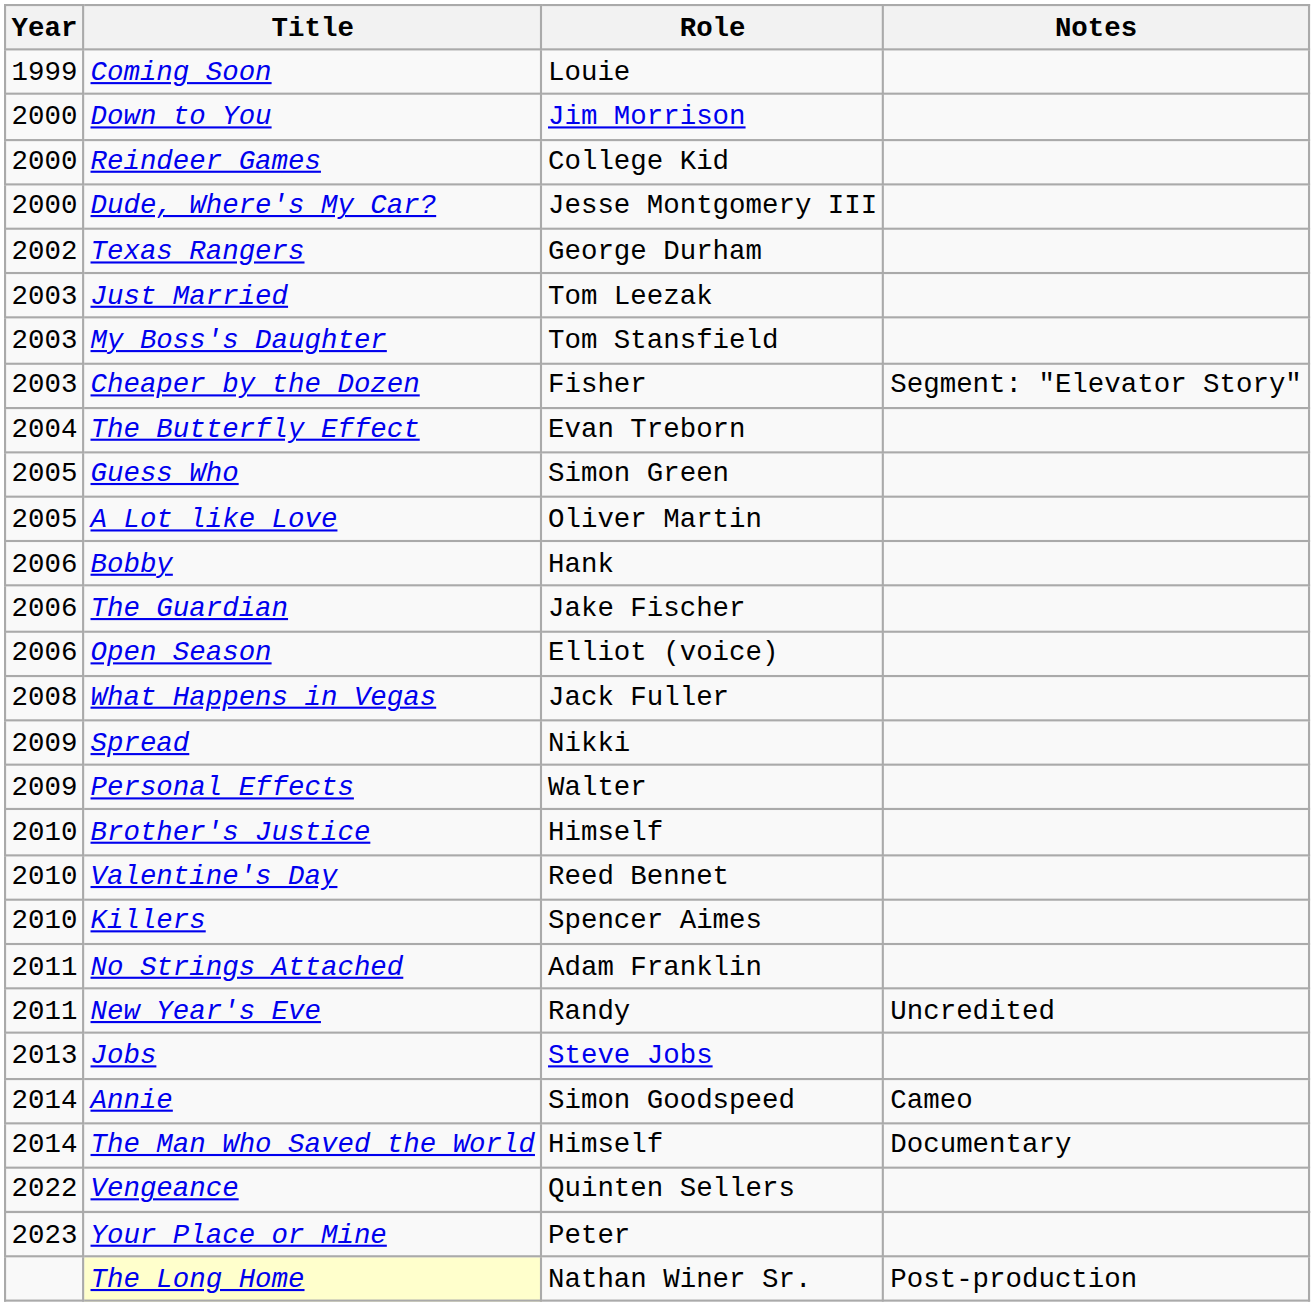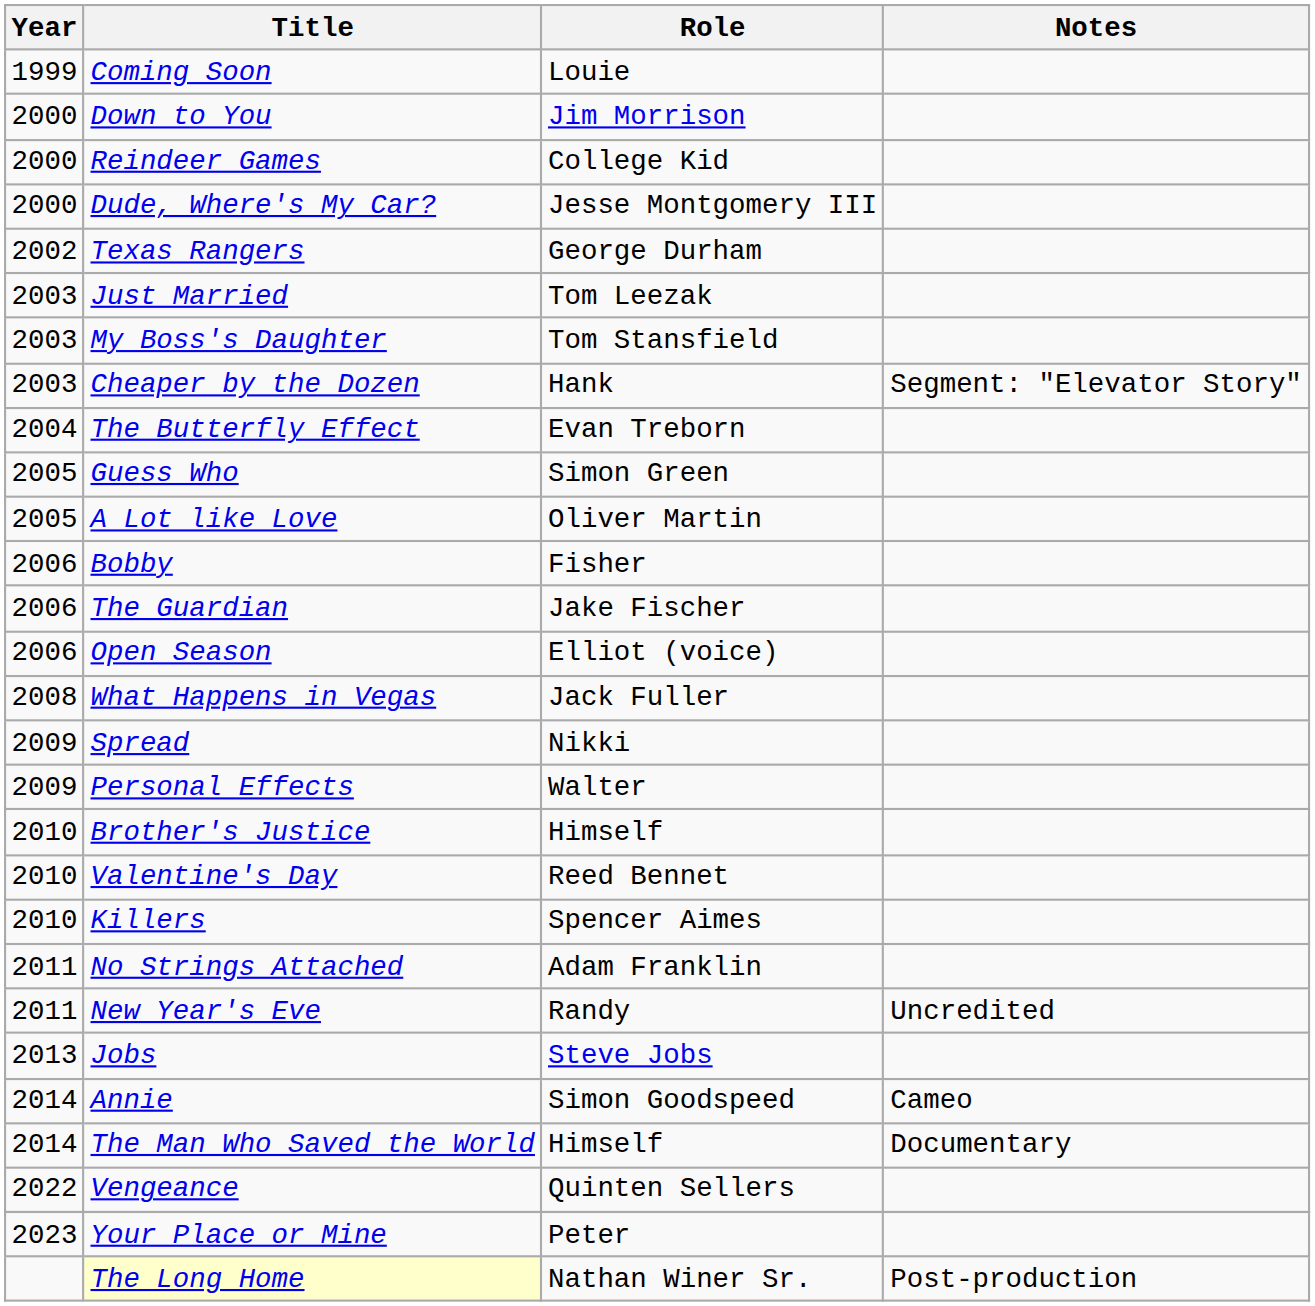 <table class="wikitable sortable">
 <tr>
 <th>Year</th>
 <th>Title</th>
 <th>Role</th>
 <th class="unsortable">Notes</th>
 </tr>
 <tr>
 <td>1999</td>
 <td><em><a href='#'>Coming Soon</a></em></td>
 <td>Louie</td>
 <td></td>
 </tr>
 <tr>
 <td>2000</td>
 <td><em><a href='#'>Down to You</a></em></td>
 <td><a href='#'>Jim Morrison</a></td>
 <td></td>
 </tr>
 <tr>
 <td>2000</td>
 <td><em><a href='#'>Reindeer Games</a></em></td>
 <td>College Kid</td>
 <td></td>
 </tr>
 <tr>
 <td>2000</td>
 <td><em><a href='#'>Dude, Where's My Car?</a></em></td>
 <td>Jesse Montgomery III</td>
 <td></td>
 </tr>
 <tr>
 <td>2002</td>
 <td><em><a href='#'>Texas Rangers</a></em></td>
 <td>George Durham</td>
 <td></td>
 </tr>
 <tr>
 <td>2003</td>
 <td><em><a href='#'>Just Married</a></em></td>
 <td>Tom Leezak</td>
 <td></td>
 </tr>
 <tr>
 <td>2003</td>
 <td><em><a href='#'>My Boss's Daughter</a></em></td>
 <td>Tom Stansfield</td>
 <td></td>
 </tr>
 <tr>
 <td>2003</td>
 <td><em><a href='#'>Cheaper by the Dozen</a></em></td>
-<td>Fisher</td>
+<td>Hank</td>
 <td>Segment: "Elevator Story"</td>
 </tr>
 <tr>
 <td>2004</td>
 <td><em><a href='#'>The Butterfly Effect</a></em></td>
 <td>Evan Treborn</td>
 <td></td>
 </tr>
 <tr>
 <td>2005</td>
 <td><em><a href='#'>Guess Who</a></em></td>
 <td>Simon Green</td>
 <td></td>
 </tr>
 <tr>
 <td>2005</td>
 <td><em><a href='#'>A Lot like Love</a></em></td>
 <td>Oliver Martin</td>
 <td></td>
 </tr>
 <tr>
 <td>2006</td>
 <td><em><a href='#'>Bobby</a></em></td>
-<td>Hank</td>
+<td>Fisher</td>
 <td></td>
 </tr>
 <tr>
 <td>2006</td>
 <td><em><a href='#'>The Guardian</a></em></td>
 <td>Jake Fischer</td>
 <td></td>
 </tr>
 <tr>
 <td>2006</td>
 <td><em><a href='#'>Open Season</a></em></td>
 <td>Elliot (voice)</td>
 <td></td>
 </tr>
 <tr>
 <td>2008</td>
 <td><em><a href='#'>What Happens in Vegas</a></em></td>
 <td>Jack Fuller</td>
 <td></td>
 </tr>
 <tr>
 <td>2009</td>
 <td><em><a href='#'>Spread</a></em></td>
 <td>Nikki</td>
 <td></td>
 </tr>
 <tr>
 <td>2009</td>
 <td><em><a href='#'>Personal Effects</a></em></td>
 <td>Walter</td>
 <td></td>
 </tr>
 <tr>
 <td>2010</td>
 <td><em><a href='#'>Brother's Justice</a></em></td>
 <td>Himself</td>
 <td></td>
 </tr>
 <tr>
 <td>2010</td>
 <td><em><a href='#'>Valentine's Day</a></em></td>
 <td>Reed Bennet</td>
 <td></td>
 </tr>
 <tr>
 <td>2010</td>
 <td><em><a href='#'>Killers</a></em></td>
 <td>Spencer Aimes</td>
 <td></td>
 </tr>
 <tr>
 <td>2011</td>
 <td><em><a href='#'>No Strings Attached</a></em></td>
 <td>Adam Franklin</td>
 <td></td>
 </tr>
 <tr>
 <td>2011</td>
 <td><em><a href='#'>New Year's Eve</a></em></td>
 <td>Randy</td>
 <td>Uncredited</td>
 </tr>
 <tr>
 <td>2013</td>
 <td><em><a href='#'>Jobs</a></em></td>
 <td><a href='#'>Steve Jobs</a></td>
 <td></td>
 </tr>
 <tr>
 <td>2014</td>
 <td><em><a href='#'>Annie</a></em></td>
 <td>Simon Goodspeed</td>
 <td>Cameo</td>
 </tr>
 <tr>
 <td>2014</td>
 <td><em><a href='#'>The Man Who Saved the World</a></em></td>
 <td>Himself</td>
 <td>Documentary</td>
 </tr>
 <tr>
 <td>2022</td>
 <td><em><a href='#'>Vengeance</a></em></td>
 <td>Quinten Sellers</td>
 <td></td>
 </tr>
 <tr>
 </tr>
 <tr>
 <td>2023</td>
 <td><em><a href='#'>Your Place or Mine</a></em></td>
 <td>Peter</td>
 <td></td>
 </tr>
 <tr>
 <td></td>
 <td style="background:#FFFFCC;"><em><a href='#'>The Long Home</a></em> </td>
 <td>Nathan Winer Sr.</td>
 <td>Post-production</td>
 </tr>
 </table>
